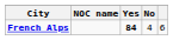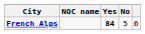 <table class="wikitable">
 <tr>
 </tr>
 <tr>
 <th>City</th>
 <th>NOC name</th>
 <th>Yes</th>
 <th>No</th>
 <th></th>
 </tr>
 <tr>
 <td><strong><a href='#'>French Alps</a></strong></td>
 <td><strong></strong></td>
 <td style="text-align:center;"><strong>84</strong></td>
-<td style="text-align:center;">4</td>
+<td style="text-align:center;">5</td>
 <td style="text-align:center;">6</td>
 </tr>
 </table>
